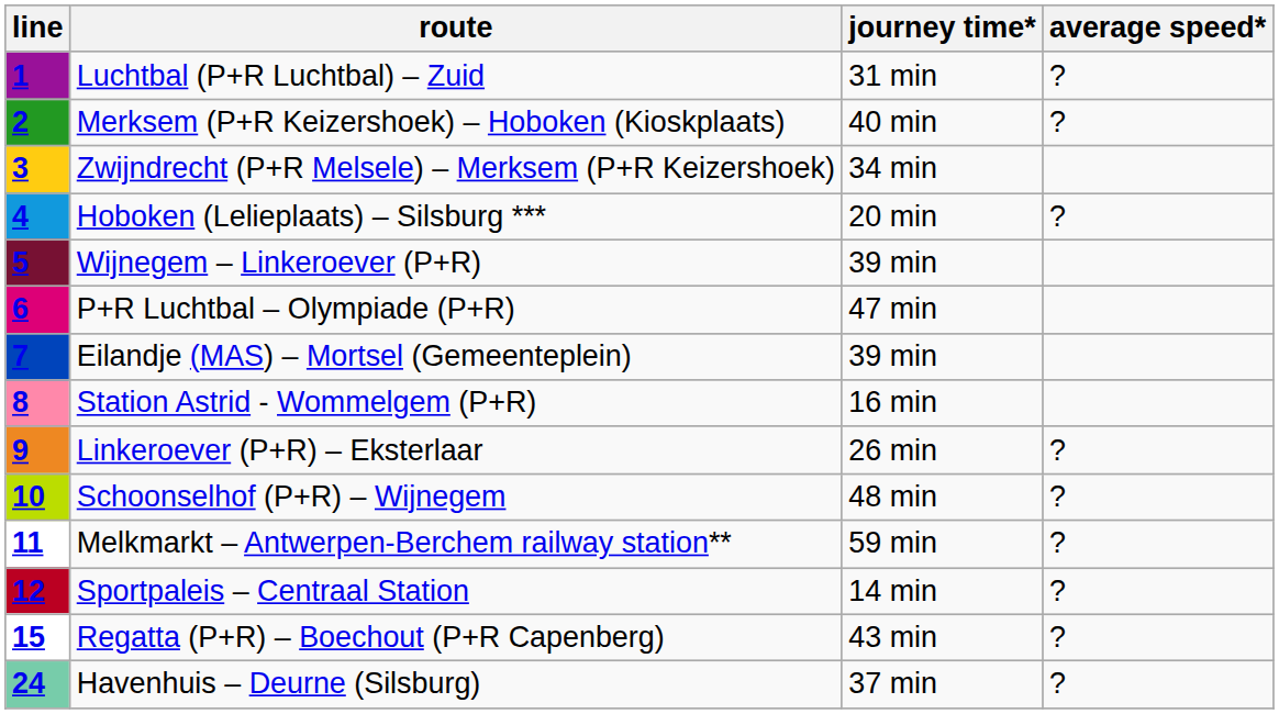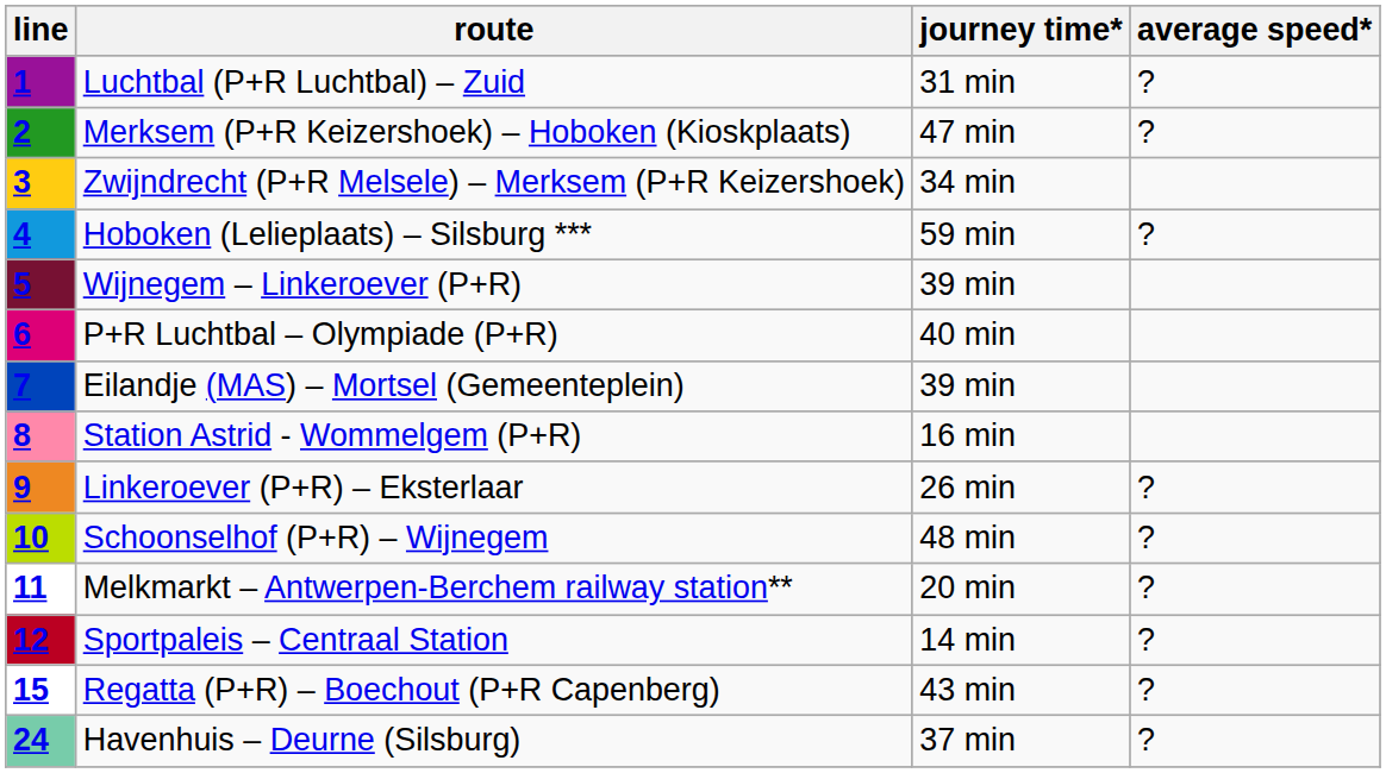 <table class="wikitable">
 <tr>
 <th>line</th>
 <th>route</th>
 <th>journey time*</th>
 <th>average speed*</th>
 </tr>
 <tr>
 <td style="background-color:#991199;"><strong><a href='#'><span>1</span></a></strong></td>
 <td><a href='#'>Luchtbal</a> (P+R Luchtbal) – <a href='#'>Zuid</a></td>
 <td>31 min</td>
 <td> ?</td>
 </tr>
 <tr>
 <td style="background-color:#229922;"><strong><a href='#'><span>2</span></a></strong></td>
 <td><a href='#'>Merksem</a> (P+R Keizershoek) – <a href='#'>Hoboken</a> (Kioskplaats)</td>
-<td>40 min</td>
+<td>47 min</td>
 <td> ?</td>
 </tr>
 <tr>
 <td style="background-color:#FFCC11;"><strong><a href='#'>3</a></strong></td>
 <td><a href='#'>Zwijndrecht</a> (P+R <a href='#'>Melsele</a>) – <a href='#'>Merksem</a> (P+R Keizershoek)</td>
 <td>34 min</td>
 <td></td>
 </tr>
 <tr>
 <td style="background-color:#1199DD;"><strong><a href='#'>4</a></strong></td>
 <td><a href='#'>Hoboken</a> (Lelieplaats) – Silsburg ***</td>
-<td>20 min</td>
+<td>59 min</td>
 <td> ?</td>
 </tr>
 <tr>
 <td style="background-color:#771133;"><strong><a href='#'><span>5</span></a></strong></td>
 <td><a href='#'>Wijnegem</a> – <a href='#'>Linkeroever</a> (P+R)</td>
 <td>39 min</td>
 <td></td>
 </tr>
 <tr>
 <td style="background-color:#DD0077;"><strong><a href='#'><span>6</span></a></strong></td>
 <td>P+R Luchtbal – Olympiade (P+R)</td>
-<td>47 min</td>
+<td>40 min</td>
 <td></td>
 </tr>
 <tr>
 <td style="background-color:#0044BB;"><strong><a href='#'><span>7</span></a></strong></td>
 <td>Eilandje <a href='#'>(MAS</a>) – <a href='#'>Mortsel</a> (Gemeenteplein)</td>
 <td>39 min</td>
 <td></td>
 </tr>
 <tr>
 <td style="background-color:#FF88AA;"><strong><a href='#'>8</a></strong></td>
 <td><a href='#'>Station Astrid</a> - <a href='#'>Wommelgem</a> (P+R)</td>
 <td>16 min</td>
 <td></td>
 </tr>
 <tr>
 <td style="background-color:#EE8822;"><strong><a href='#'>9</a></strong></td>
 <td><a href='#'>Linkeroever</a> (P+R) – Eksterlaar</td>
 <td>26 min</td>
 <td> ?</td>
 </tr>
 <tr>
 <td style="background-color:#BBDD00;"><strong><a href='#'>10</a></strong></td>
 <td><a href='#'>Schoonselhof</a> (P+R) – <a href='#'>Wijnegem</a></td>
 <td>48 min</td>
 <td> ?</td>
 </tr>
 <tr>
 <td style="background-color:#FFFFFF;"><strong><a href='#'><span>11</span></a></strong></td>
 <td>Melkmarkt – <a href='#'>Antwerpen-Berchem railway station</a>**</td>
-<td>59 min</td>
+<td>20 min</td>
 <td> ?</td>
 </tr>
 <tr>
 <td style="background-color:#BB0022;"><strong><a href='#'><span>12</span></a></strong></td>
 <td><a href='#'>Sportpaleis</a> – <a href='#'>Centraal Station</a></td>
 <td>14 min</td>
 <td> ?</td>
 </tr>
 <tr>
 <td style="background-color:#FFFFFF;"><strong><a href='#'><span>15</span></a></strong></td>
 <td><a href='#'>Regatta</a> (P+R) – <a href='#'>Boechout</a> (P+R Capenberg)</td>
 <td>43 min</td>
 <td> ?</td>
 </tr>
 <tr>
 <td style="background-color:#77CCAA;"><strong><a href='#'>24</a></strong></td>
 <td>Havenhuis – <a href='#'>Deurne</a> (Silsburg)</td>
 <td>37 min</td>
 <td> ?</td>
 </tr>
 </table>
